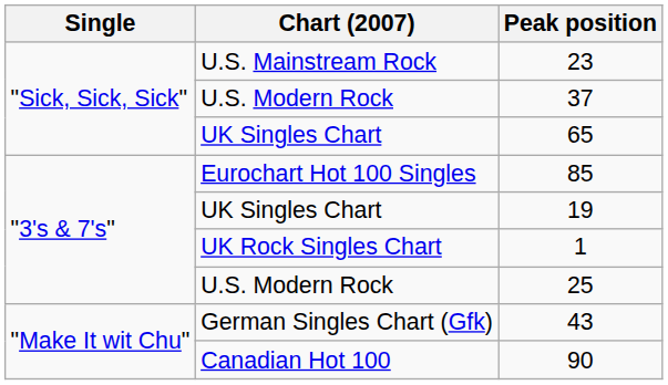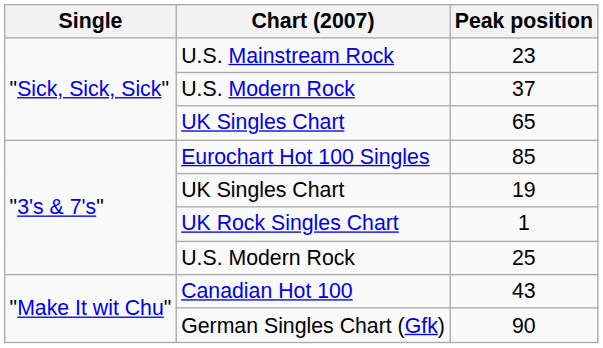 <table class="wikitable">
 <tr>
 <th>Single</th>
 <th>Chart (2007)</th>
 <th>Peak position</th>
 </tr>
 <tr>
 <td rowspan="3">"<a href='#'>Sick, Sick, Sick</a>"</td>
 <td>U.S. <a href='#'>Mainstream Rock</a></td>
 <td style="text-align:center;">23</td>
 </tr>
 <tr>
 <td>U.S. <a href='#'>Modern Rock</a></td>
 <td style="text-align:center;">37</td>
 </tr>
 <tr>
 <td><a href='#'>UK Singles Chart</a></td>
 <td style="text-align:center;">65</td>
 </tr>
 <tr>
 <td rowspan="4">"<a href='#'>3's & 7's</a>"</td>
 <td><a href='#'>Eurochart Hot 100 Singles</a></td>
 <td style="text-align:center;">85</td>
 </tr>
 <tr>
 <td>UK Singles Chart</td>
 <td style="text-align:center;">19</td>
 </tr>
 <tr>
 <td><a href='#'>UK Rock Singles Chart</a></td>
 <td style="text-align:center;">1</td>
 </tr>
 <tr>
 <td>U.S. Modern Rock</td>
 <td style="text-align:center;">25</td>
 </tr>
 <tr>
 <td rowspan="2">"<a href='#'>Make It wit Chu</a>"</td>
-<td>German Singles Chart (<a href='#'>Gfk</a>)</td>
+<td><a href='#'>Canadian Hot 100</a></td>
 <td style="text-align:center;">43</td>
 </tr>
 <tr>
-<td><a href='#'>Canadian Hot 100</a></td>
+<td>German Singles Chart (<a href='#'>Gfk</a>)</td>
 <td style="text-align:center;">90</td>
 </tr>
 </table>
